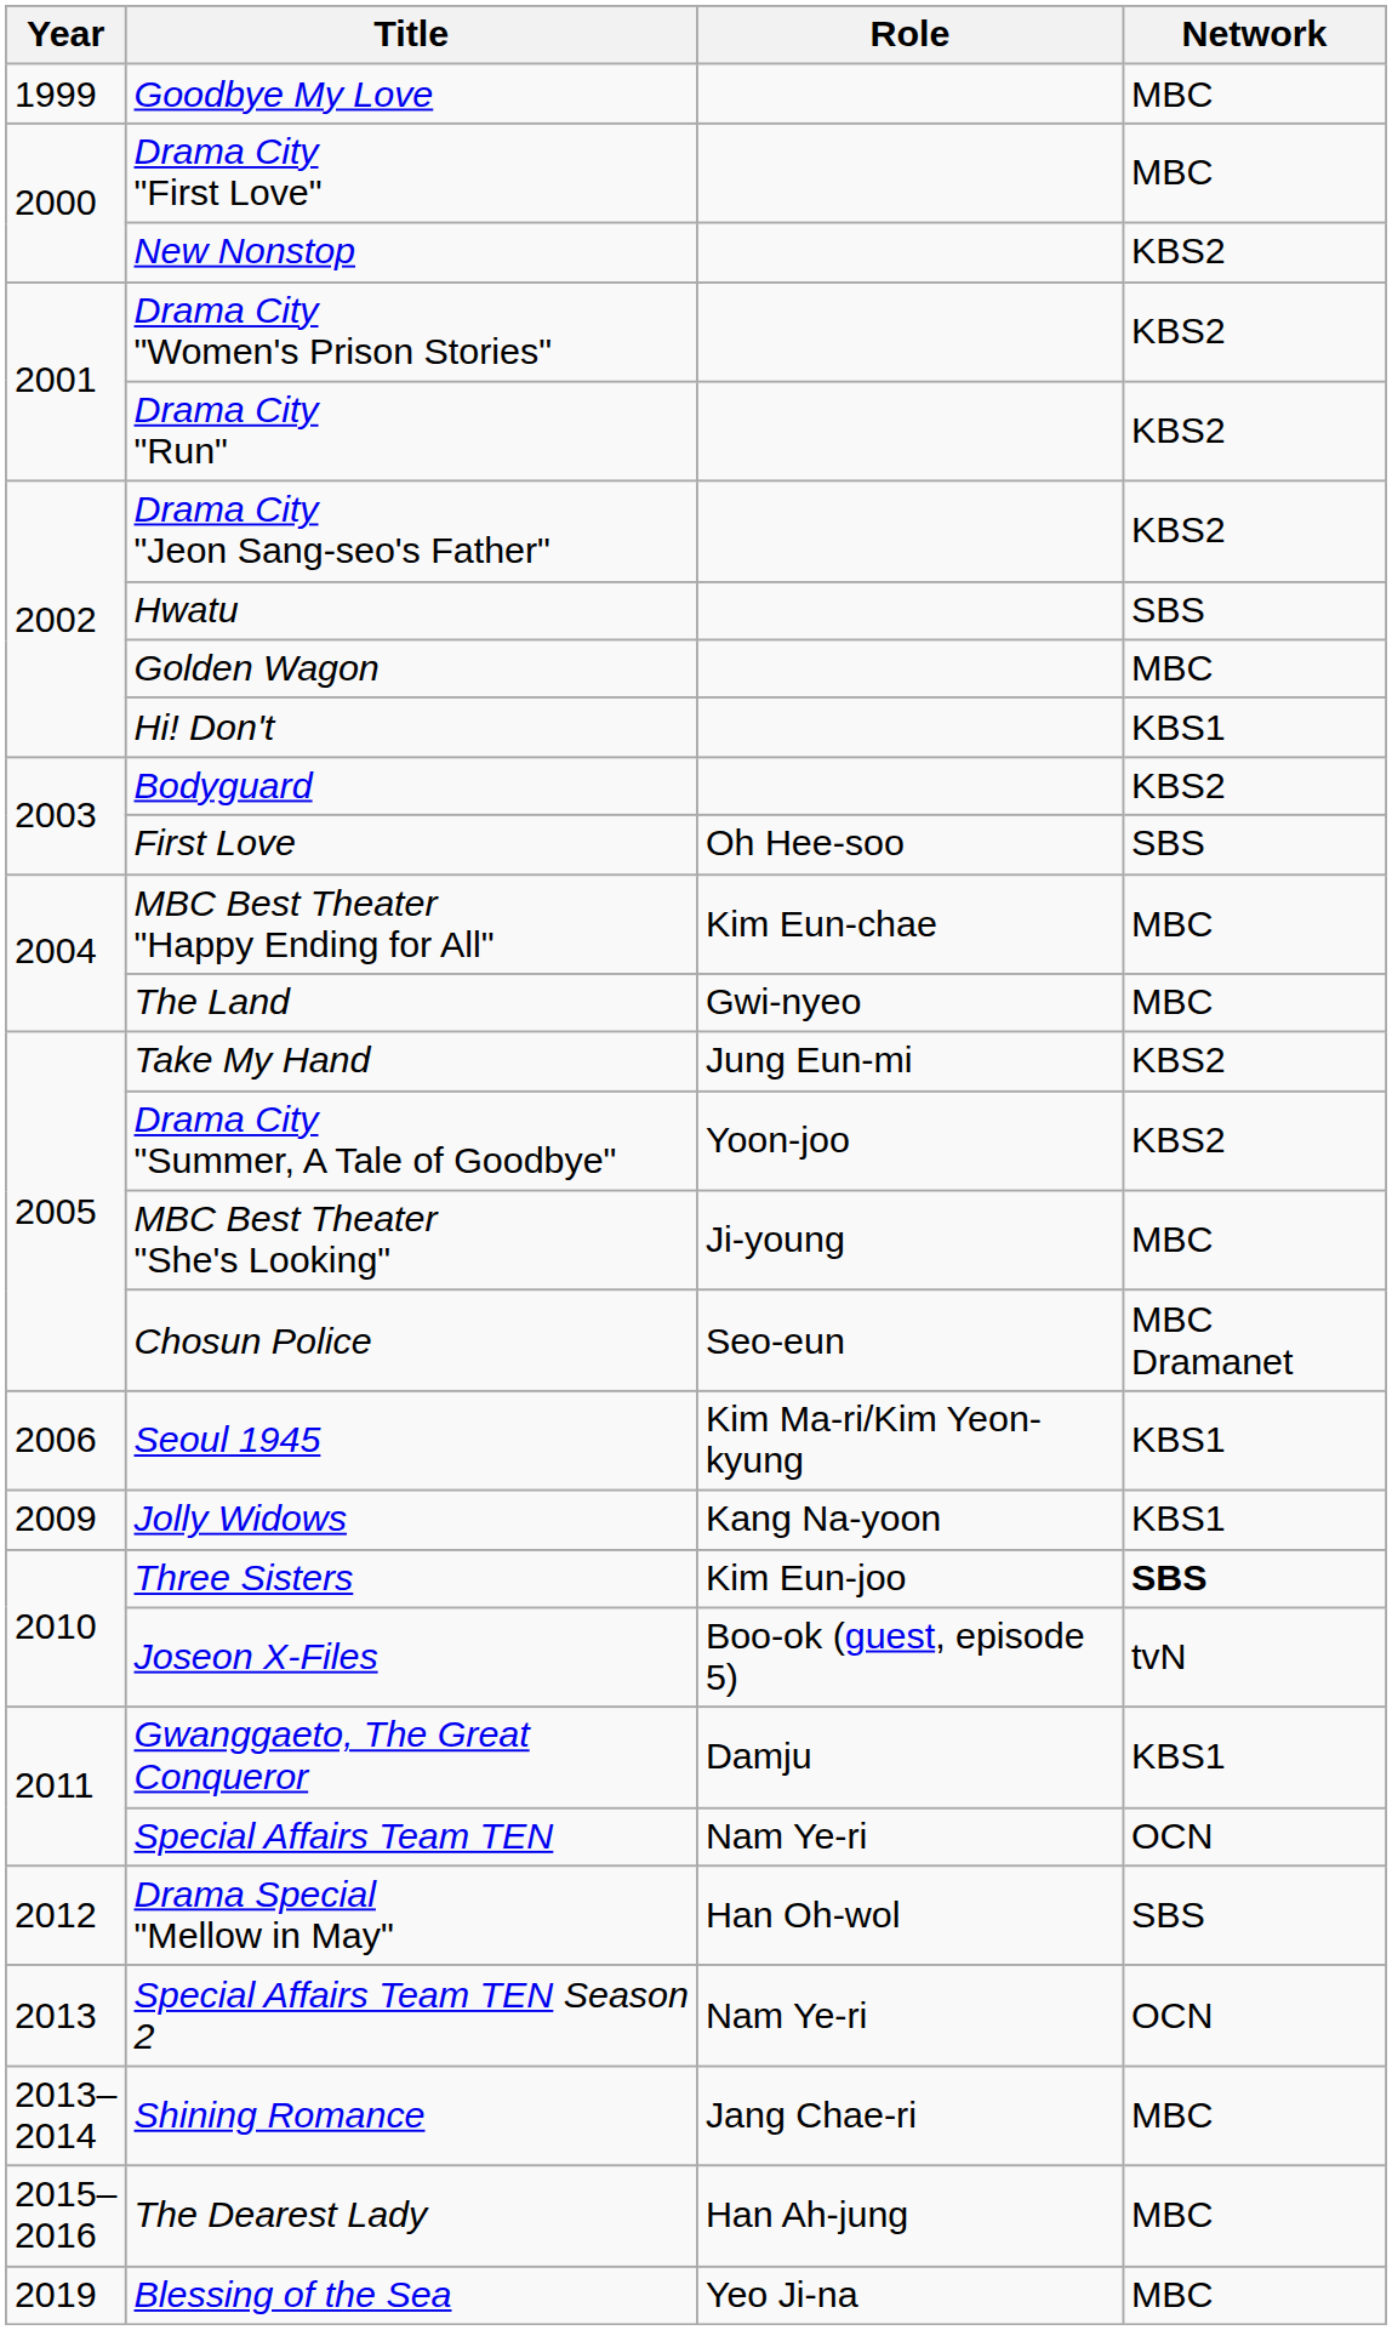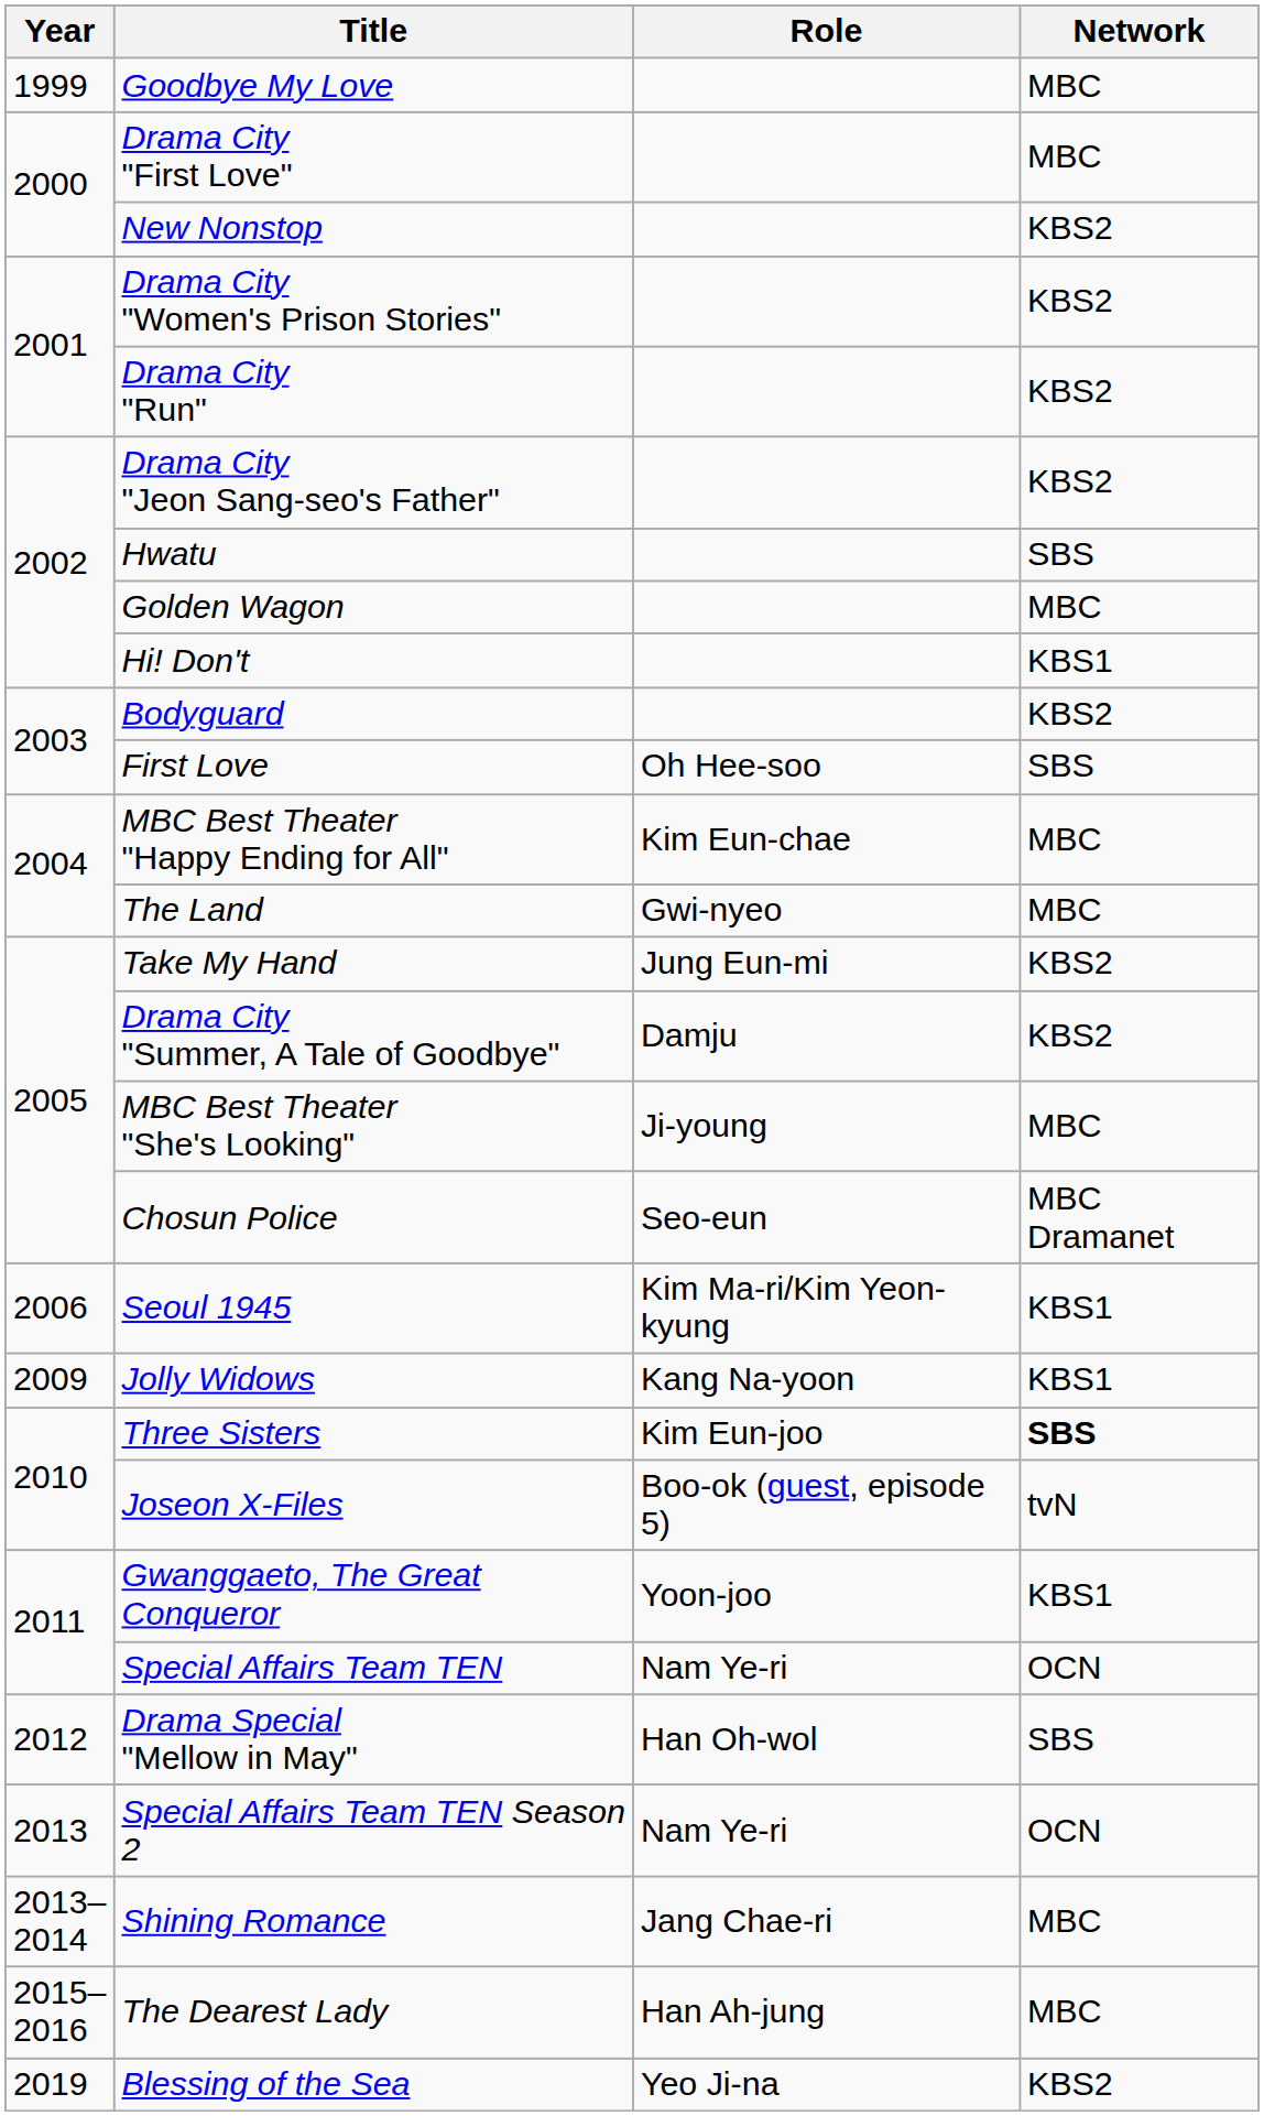 <table class="wikitable" style="width:600px">
 <tr>
 <th width=10>Year</th>
 <th>Title</th>
 <th>Role</th>
 <th>Network</th>
 </tr>
 <tr>
 <td>1999</td>
 <td><em><a href='#'>Goodbye My Love</a></em></td>
 <td></td>
 <td>MBC</td>
 </tr>
 <tr>
 <td rowspan=2>2000</td>
 <td><em><a href='#'>Drama City</a></em><br>"First Love" </td>
 <td></td>
 <td>MBC</td>
 </tr>
 <tr>
 <td><em><a href='#'>New Nonstop</a></em></td>
 <td></td>
 <td>KBS2</td>
 </tr>
 <tr>
 <td rowspan=2>2001</td>
 <td><em><a href='#'>Drama City</a></em><br>"Women's Prison Stories" </td>
 <td></td>
 <td>KBS2</td>
 </tr>
 <tr>
 <td><em><a href='#'>Drama City</a></em><br>"Run" </td>
 <td></td>
 <td>KBS2</td>
 </tr>
 <tr>
 <td rowspan=4>2002</td>
 <td><em><a href='#'>Drama City</a></em><br>"Jeon Sang-seo's Father" </td>
 <td></td>
 <td>KBS2</td>
 </tr>
 <tr>
 <td><em>Hwatu</em></td>
 <td></td>
 <td>SBS</td>
 </tr>
 <tr>
 <td><em>Golden Wagon</em></td>
 <td></td>
 <td>MBC</td>
 </tr>
 <tr>
 <td><em>Hi! Don't</em></td>
 <td></td>
 <td>KBS1</td>
 </tr>
 <tr>
 <td rowspan=2>2003</td>
 <td><em><a href='#'>Bodyguard</a></em></td>
 <td></td>
 <td>KBS2</td>
 </tr>
 <tr>
 <td><em>First Love</em></td>
 <td>Oh Hee-soo</td>
 <td>SBS</td>
 </tr>
 <tr>
 <td rowspan=2>2004</td>
 <td><em>MBC Best Theater</em><br>"Happy Ending for All" </td>
 <td>Kim Eun-chae</td>
 <td>MBC</td>
 </tr>
 <tr>
 <td><em>The Land</em></td>
 <td>Gwi-nyeo</td>
 <td>MBC</td>
 </tr>
 <tr>
 <td rowspan=4>2005</td>
 <td><em>Take My Hand</em></td>
 <td>Jung Eun-mi</td>
 <td>KBS2</td>
 </tr>
 <tr>
 <td><em><a href='#'>Drama City</a></em><br>"Summer, A Tale of Goodbye" </td>
-<td>Yoon-joo</td>
+<td>Damju</td>
 <td>KBS2</td>
 </tr>
 <tr>
 <td><em>MBC Best Theater</em><br>"She's Looking" </td>
 <td>Ji-young</td>
 <td>MBC</td>
 </tr>
 <tr>
 <td><em>Chosun Police</em></td>
 <td>Seo-eun</td>
 <td>MBC Dramanet</td>
 </tr>
 <tr>
 <td>2006</td>
 <td><em><a href='#'>Seoul 1945</a></em></td>
 <td>Kim Ma-ri/Kim Yeon-kyung</td>
 <td>KBS1</td>
 </tr>
 <tr>
 <td>2009</td>
 <td><em><a href='#'>Jolly Widows</a></em></td>
 <td>Kang Na-yoon</td>
 <td>KBS1</td>
 </tr>
 <tr>
 <td rowspan=2>2010</td>
 <td><em><a href='#'>Three Sisters</a></em></td>
 <td>Kim Eun-joo</td>
 <td><strong>SBS</strong></td>
 </tr>
 <tr>
 <td><em><a href='#'>Joseon X-Files</a></em></td>
 <td>Boo-ok (<a href='#'>guest</a>, episode 5)</td>
 <td>tvN</td>
 </tr>
 <tr>
 <td rowspan=2>2011</td>
 <td><em><a href='#'>Gwanggaeto, The Great Conqueror</a></em></td>
-<td>Damju</td>
+<td>Yoon-joo</td>
 <td>KBS1</td>
 </tr>
 <tr>
 <td><em><a href='#'>Special Affairs Team TEN</a></em></td>
 <td>Nam Ye-ri</td>
 <td>OCN</td>
 </tr>
 <tr>
 <td>2012</td>
 <td><em><a href='#'>Drama Special</a></em><br>"Mellow in May" </td>
 <td>Han Oh-wol</td>
 <td>SBS</td>
 </tr>
 <tr>
 <td>2013</td>
 <td><em><a href='#'>Special Affairs Team TEN</a> Season 2</em></td>
 <td>Nam Ye-ri</td>
 <td>OCN</td>
 </tr>
 <tr>
 <td>2013–2014</td>
 <td><em><a href='#'>Shining Romance</a></em></td>
 <td>Jang Chae-ri</td>
 <td>MBC</td>
 </tr>
 <tr>
 <td>2015–2016</td>
 <td><em>The Dearest Lady</em></td>
 <td>Han Ah-jung</td>
 <td>MBC</td>
 </tr>
 <tr>
 <td>2019</td>
 <td><em><a href='#'>Blessing of the Sea</a></em></td>
 <td>Yeo Ji-na</td>
-<td>MBC</td>
+<td>KBS2</td>
 </tr>
 </table>
